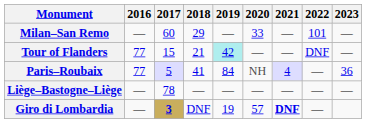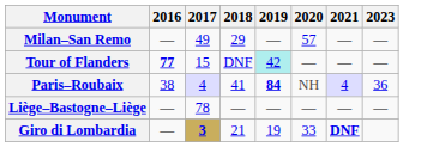 <table class="wikitable plainrowheaders">
 <tr>
 <th><a href='#'>Monument</a></th>
 <th scope="col">2016</th>
 <th scope="col">2017</th>
 <th scope="col">2018</th>
 <th scope="col">2019</th>
 <th scope="col">2020</th>
 <th scope="col">2021</th>
-<th scope="col">2022</th>
 <th scope="col">2023</th>
 </tr>
 <tr style="text-align:center;">
 <th scope="row"><a href='#'>Milan–San Remo</a></th>
 <td>—</td>
-<td><a href='#'>60</a></td>
+<td><a href='#'>49</a></td>
 <td><a href='#'>29</a></td>
 <td>—</td>
-<td><a href='#'>33</a></td>
+<td><a href='#'>57</a></td>
 <td>—</td>
-<td><a href='#'>101</a></td>
 <td>—</td>
 </tr>
 <tr style="text-align:center;">
 <th scope="row"><a href='#'>Tour of Flanders</a></th>
-<td><a href='#'>77</a></td>
+<td><strong><a href='#'>77</a></strong></td>
 <td><a href='#'>15</a></td>
-<td><a href='#'>21</a></td>
+<td><a href='#'>DNF</a></td>
 <td style="background: paleturquoise;"><a href='#'>42</a></td>
 <td>—</td>
 <td>—</td>
-<td><a href='#'>DNF</a></td>
 <td>—</td>
 </tr>
 <tr style="text-align:center;">
 <th scope="row"><a href='#'>Paris–Roubaix</a></th>
-<td><a href='#'>77</a></td>
-<td style="background:#ddf;"><a href='#'>5</a></td>
+<td><a href='#'>38</a></td>
+<td style="background:#ddf;"><a href='#'>4</a></td>
 <td><a href='#'>41</a></td>
-<td><a href='#'>84</a></td>
+<td><strong><a href='#'>84</a></strong></td>
 <td style="color:#4d4d4d;">NH</td>
 <td style="background:#ddf;"><a href='#'>4</a></td>
-<td>—</td>
 <td><a href='#'>36</a></td>
 </tr>
 <tr style="text-align:center;">
 <th scope="row"><a href='#'>Liège–Bastogne–Liège</a></th>
 <td>—</td>
 <td><a href='#'>78</a></td>
 <td>—</td>
 <td>—</td>
 <td>—</td>
 <td>—</td>
 <td>—</td>
-<td>—</td>
 </tr>
 <tr style="text-align:center;">
 <th scope="row"><a href='#'>Giro di Lombardia</a></th>
 <td>—</td>
 <td style="background:#C9AE5D;"><a href='#'><strong>3</strong></a></td>
-<td><a href='#'>DNF</a></td>
+<td><a href='#'>21</a></td>
 <td><a href='#'>19</a></td>
-<td><a href='#'>57</a></td>
+<td><a href='#'>33</a></td>
 <td><strong><a href='#'>DNF</a></strong></td>
-<td>—</td>
 <td></td>
 </tr>
 </table>
